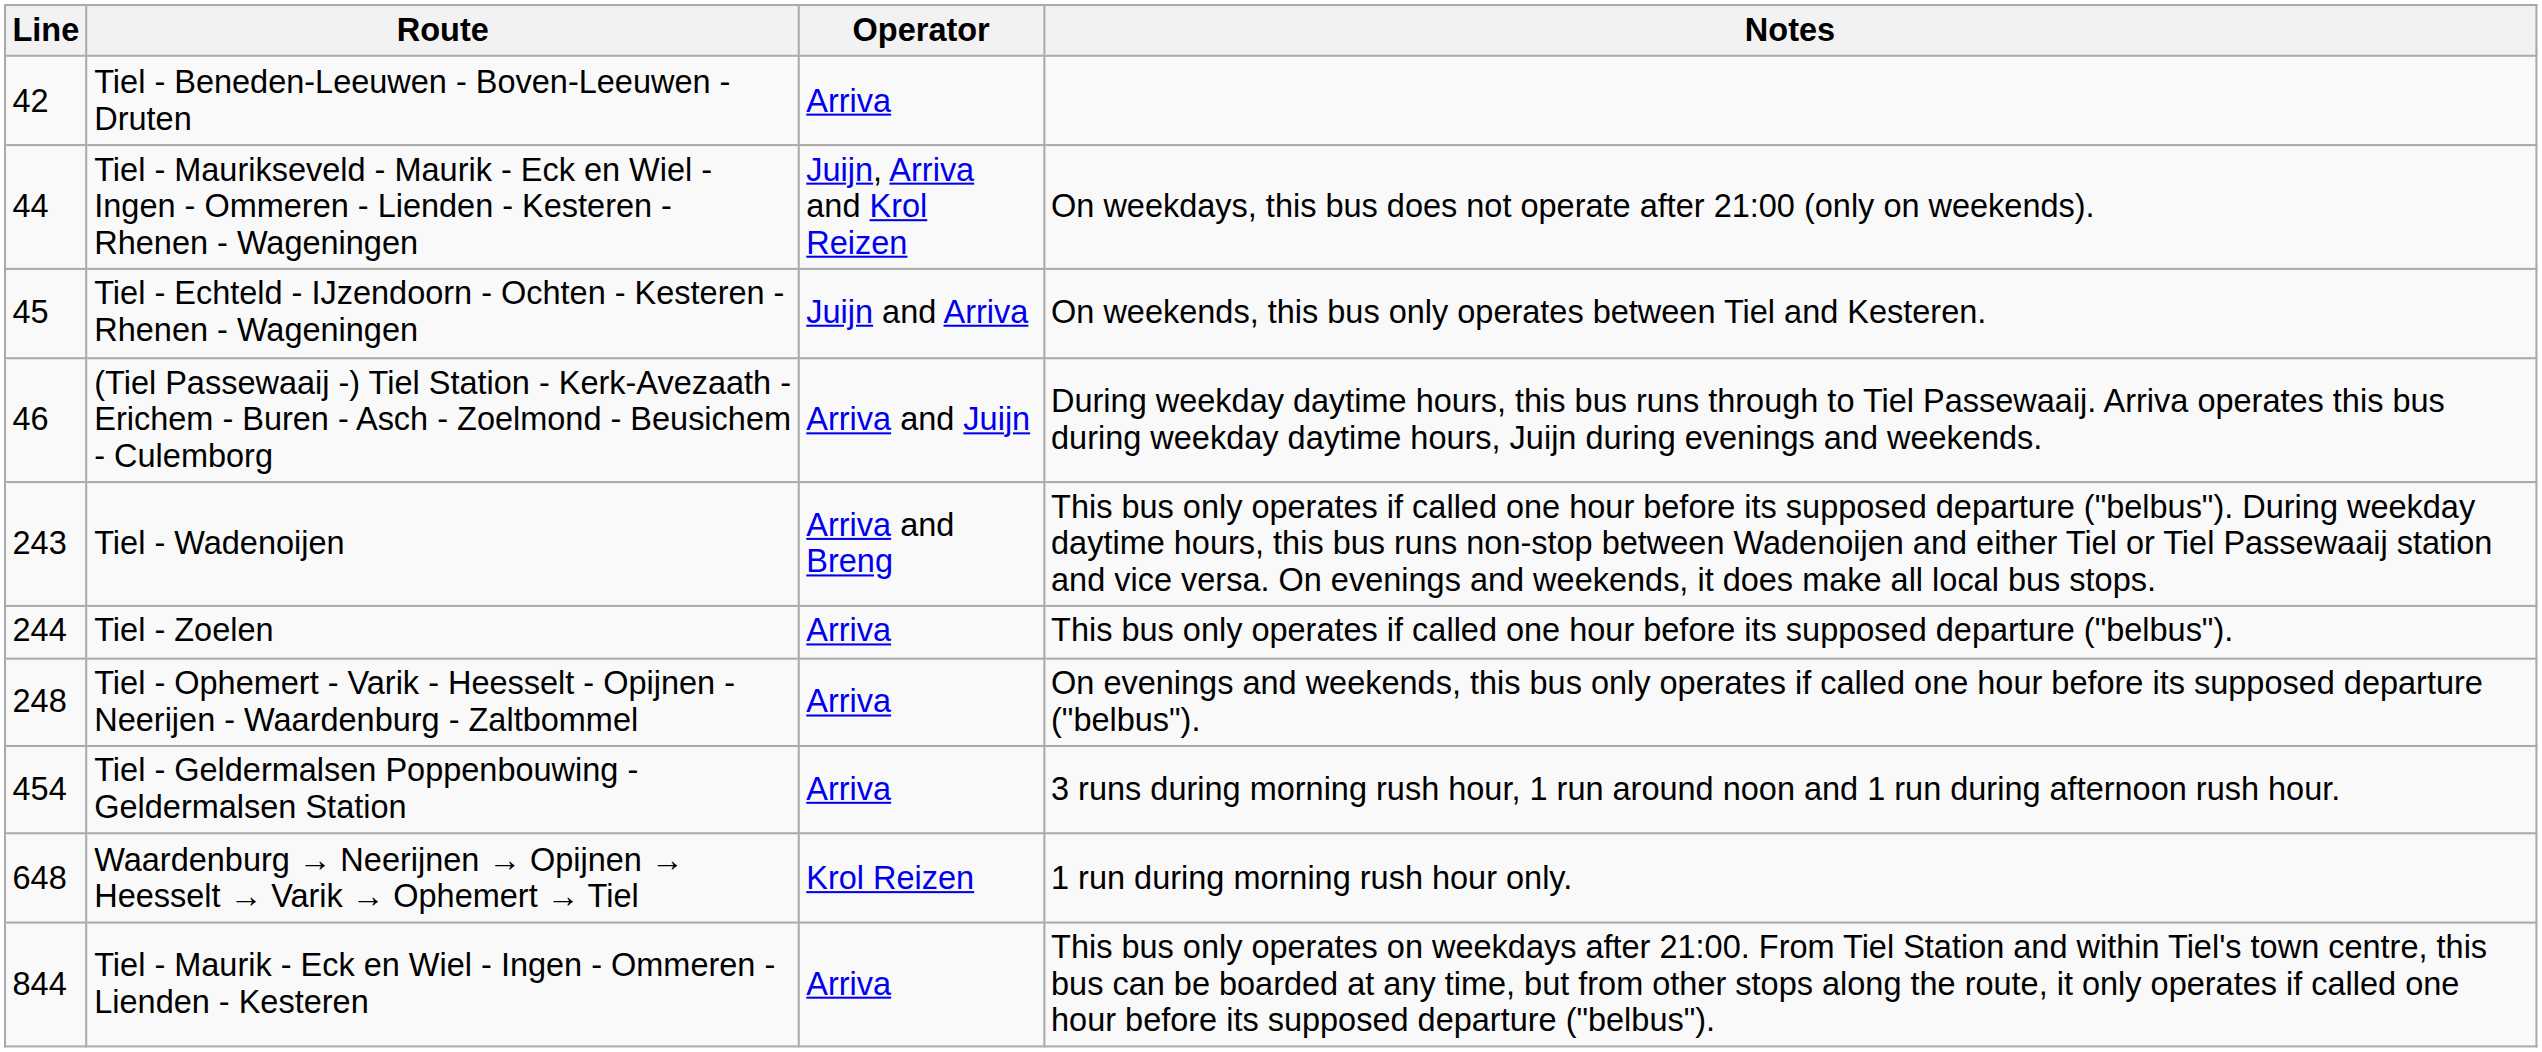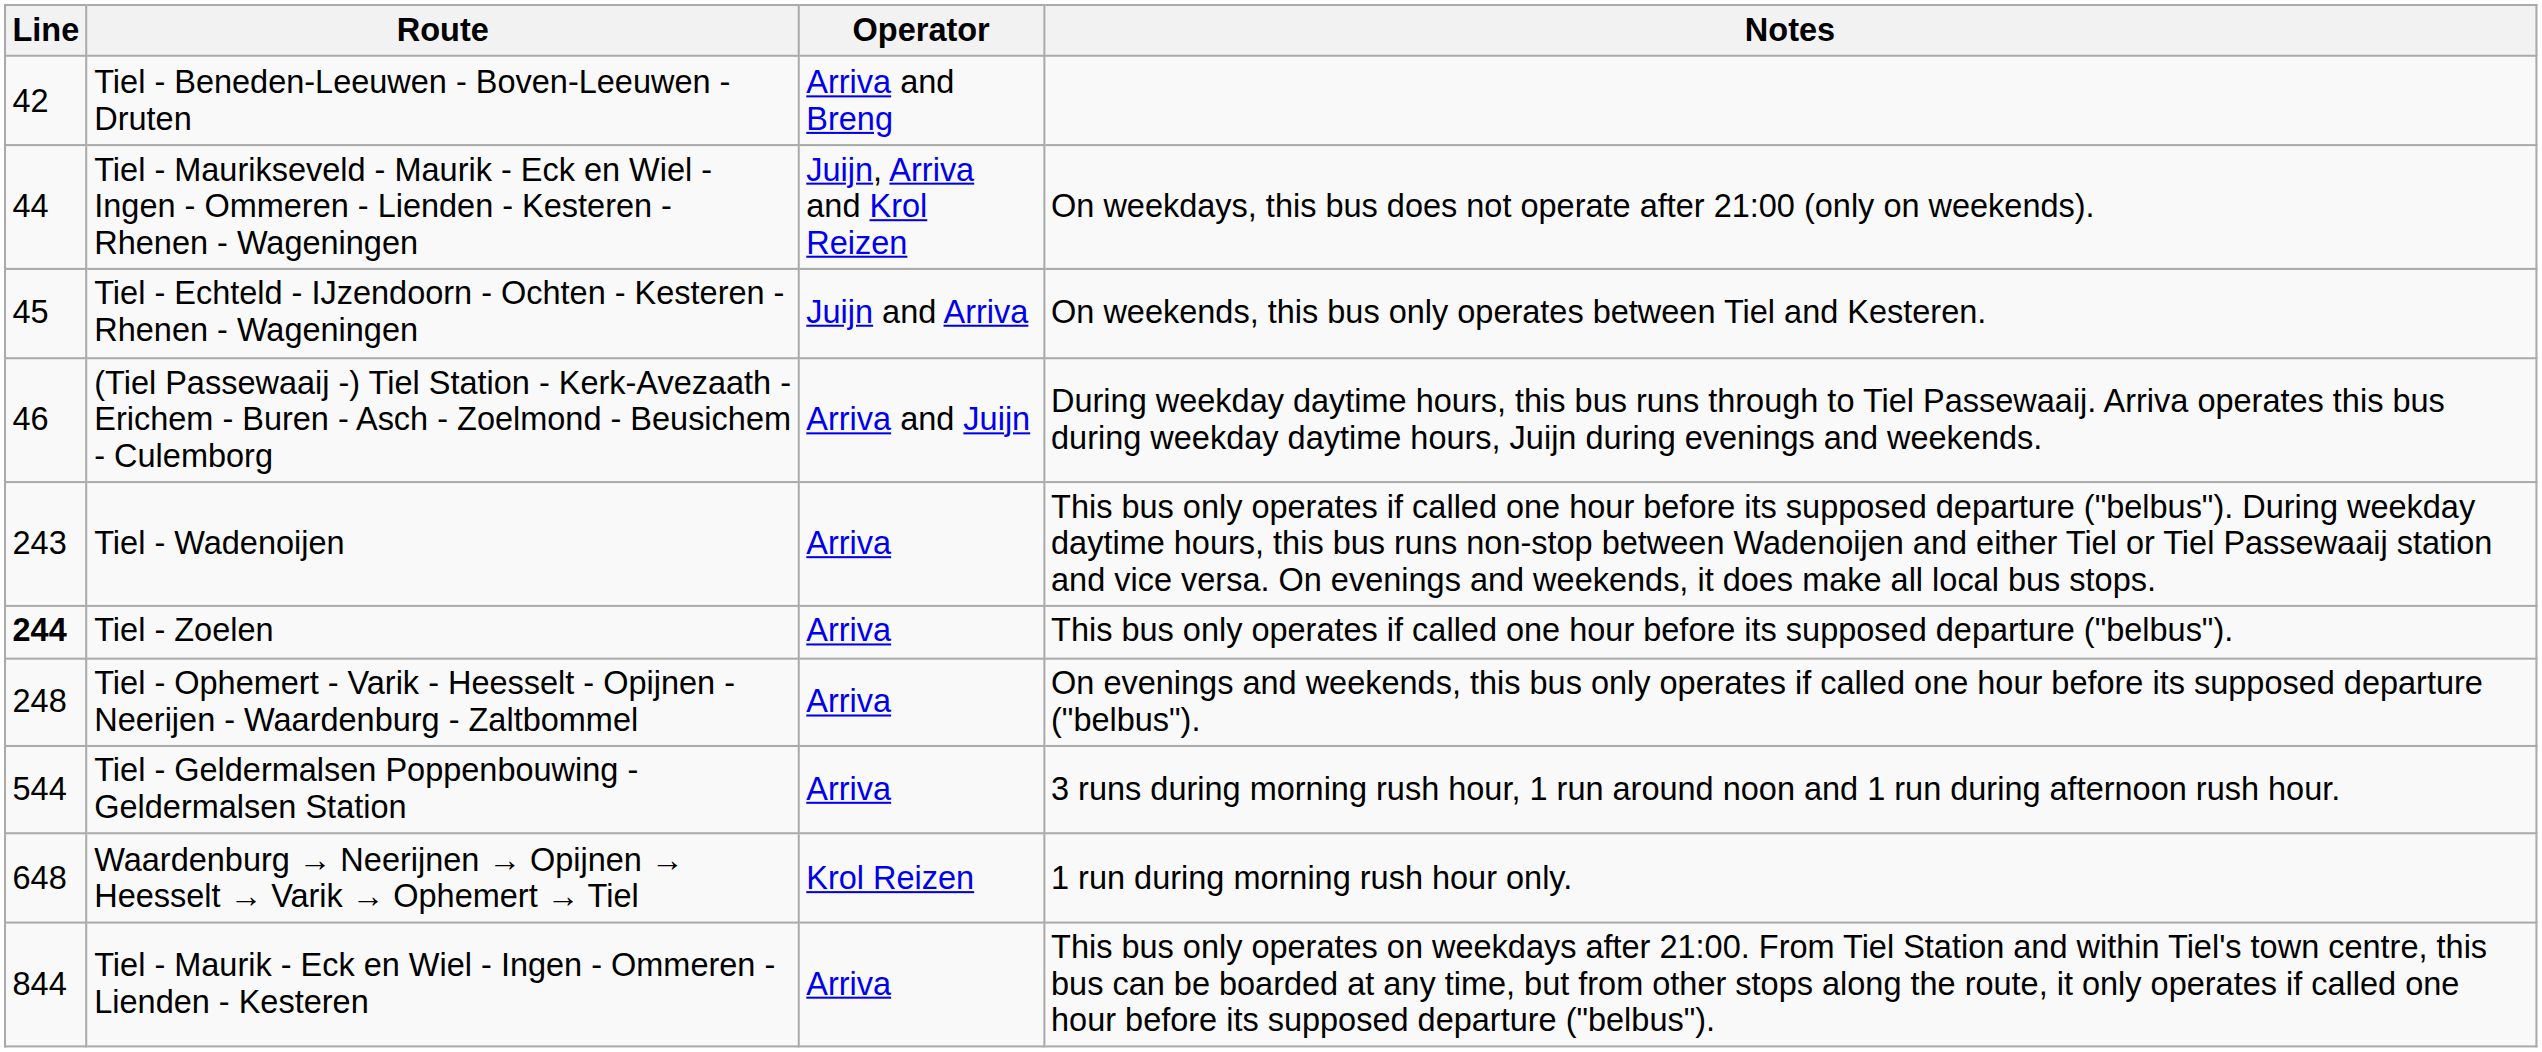 <table class="wikitable">
 <tr>
 <th>Line</th>
 <th>Route</th>
 <th>Operator</th>
 <th>Notes</th>
 </tr>
 <tr>
 <td>42</td>
 <td>Tiel - Beneden-Leeuwen - Boven-Leeuwen - Druten</td>
-<td><a href='#'>Arriva</a></td>
+<td><a href='#'>Arriva</a> and <a href='#'>Breng</a></td>
 <td></td>
 </tr>
 <tr>
 <td>44</td>
 <td>Tiel - Maurikseveld - Maurik - Eck en Wiel - Ingen - Ommeren - Lienden - Kesteren - Rhenen - Wageningen</td>
 <td><a href='#'>Juijn</a>, <a href='#'>Arriva</a> and <a href='#'>Krol Reizen</a></td>
 <td>On weekdays, this bus does not operate after 21:00 (only on weekends).</td>
 </tr>
 <tr>
 <td>45</td>
 <td>Tiel - Echteld - IJzendoorn - Ochten - Kesteren - Rhenen - Wageningen</td>
 <td><a href='#'>Juijn</a> and <a href='#'>Arriva</a></td>
 <td>On weekends, this bus only operates between Tiel and Kesteren.</td>
 </tr>
 <tr>
 <td>46</td>
 <td>(Tiel Passewaaij -) Tiel Station - Kerk-Avezaath - Erichem - Buren - Asch - Zoelmond - Beusichem - Culemborg</td>
 <td><a href='#'>Arriva</a> and <a href='#'>Juijn</a></td>
 <td>During weekday daytime hours, this bus runs through to Tiel Passewaaij. Arriva operates this bus during weekday daytime hours, Juijn during evenings and weekends.</td>
 </tr>
 <tr>
 <td>243</td>
 <td>Tiel - Wadenoijen</td>
-<td><a href='#'>Arriva</a> and <a href='#'>Breng</a></td>
+<td><a href='#'>Arriva</a></td>
 <td>This bus only operates if called one hour before its supposed departure ("belbus"). During weekday daytime hours, this bus runs non-stop between Wadenoijen and either Tiel or Tiel Passewaaij station and vice versa. On evenings and weekends, it does make all local bus stops.</td>
 </tr>
 <tr>
-<td>244</td>
+<td><strong>244</strong></td>
 <td>Tiel - Zoelen</td>
 <td><a href='#'>Arriva</a></td>
 <td>This bus only operates if called one hour before its supposed departure ("belbus").</td>
 </tr>
 <tr>
 <td>248</td>
 <td>Tiel - Ophemert - Varik - Heesselt - Opijnen - Neerijen - Waardenburg - Zaltbommel</td>
 <td><a href='#'>Arriva</a></td>
 <td>On evenings and weekends, this bus only operates if called one hour before its supposed departure ("belbus").</td>
 </tr>
 <tr>
-<td>454</td>
+<td>544</td>
 <td>Tiel - Geldermalsen Poppenbouwing - Geldermalsen Station</td>
 <td><a href='#'>Arriva</a></td>
 <td>3 runs during morning rush hour, 1 run around noon and 1 run during afternoon rush hour.</td>
 </tr>
 <tr>
 <td>648</td>
 <td>Waardenburg → Neerijnen → Opijnen → Heesselt → Varik → Ophemert → Tiel</td>
 <td><a href='#'>Krol Reizen</a></td>
 <td>1 run during morning rush hour only.</td>
 </tr>
 <tr>
 <td>844</td>
 <td>Tiel - Maurik - Eck en Wiel - Ingen - Ommeren - Lienden - Kesteren</td>
 <td><a href='#'>Arriva</a></td>
 <td>This bus only operates on weekdays after 21:00. From Tiel Station and within Tiel's town centre, this bus can be boarded at any time, but from other stops along the route, it only operates if called one hour before its supposed departure ("belbus").</td>
 </tr>
 </table>
